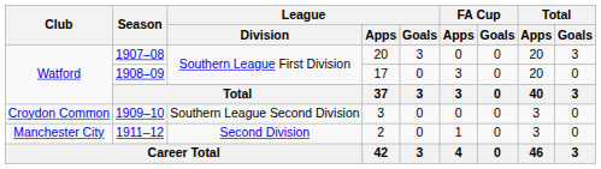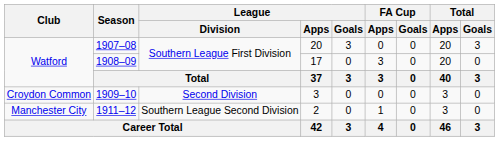 <table class="wikitable" style="text-align: center;">
 <tr>
 <th rowspan="2">Club</th>
 <th rowspan="2">Season</th>
 <th colspan="3">League</th>
 <th colspan="2">FA Cup</th>
 <th colspan="2">Total</th>
 </tr>
 <tr>
 <th>Division</th>
 <th>Apps</th>
 <th>Goals</th>
 <th>Apps</th>
 <th>Goals</th>
 <th>Apps</th>
 <th>Goals</th>
 </tr>
 <tr>
 <td rowspan="3"><a href='#'>Watford</a></td>
 <td><a href='#'>1907–08</a></td>
 <td rowspan="2"><a href='#'>Southern League</a> First Division</td>
 <td>20</td>
 <td>3</td>
 <td>0</td>
 <td>0</td>
 <td>20</td>
 <td>3</td>
 </tr>
 <tr>
 <td><a href='#'>1908–09</a></td>
 <td>17</td>
 <td>0</td>
 <td>3</td>
 <td>0</td>
 <td>20</td>
 <td>0</td>
 </tr>
 <tr>
 <th colspan="2">Total</th>
 <th>37</th>
 <th>3</th>
 <th>3</th>
 <th>0</th>
 <th>40</th>
 <th>3</th>
 </tr>
 <tr>
 <td><a href='#'>Croydon Common</a></td>
 <td><a href='#'>1909–10</a></td>
-<td>Southern League Second Division</td>
+<td><a href='#'>Second Division</a></td>
 <td>3</td>
 <td>0</td>
 <td>0</td>
 <td>0</td>
 <td>3</td>
 <td>0</td>
 </tr>
 <tr>
 <td><a href='#'>Manchester City</a></td>
 <td><a href='#'>1911–12</a></td>
-<td><a href='#'>Second Division</a></td>
+<td>Southern League Second Division</td>
 <td>2</td>
 <td>0</td>
 <td>1</td>
 <td>0</td>
 <td>3</td>
 <td>0</td>
 </tr>
 <tr>
 <th colspan="3">Career Total</th>
 <th>42</th>
 <th>3</th>
 <th>4</th>
 <th>0</th>
 <th>46</th>
 <th>3</th>
 </tr>
 </table>
